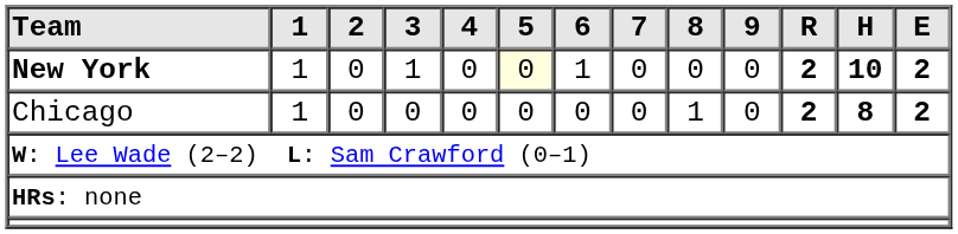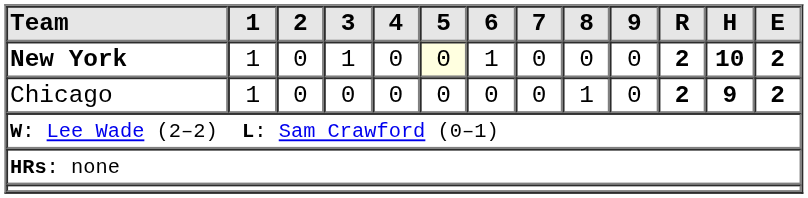 <table border=1 cellspacing=0 width=425 style="margin-left:3em;">
 <tr style="text-align:center; background-color:#e6e6e6;">
 <th align=left width=28%>Team</th>
 <th width=6%>1</th>
 <th width=6%>2</th>
 <th width=6%>3</th>
 <th width=6%>4</th>
 <th width=6%>5</th>
 <th width=6%>6</th>
 <th width=6%>7</th>
 <th width=6%>8</th>
 <th width=6%>9</th>
 <th width=6%>R</th>
 <th width=6%>H</th>
 <th width=6%>E</th>
 </tr>
 <tr style="text-align:center;">
 <td align=left><strong>New York</strong></td>
 <td>1</td>
 <td>0</td>
 <td>1</td>
 <td>0</td>
 <td style="background: lightyellow;">0</td>
 <td>1</td>
 <td>0</td>
 <td>0</td>
 <td>0</td>
 <td><strong>2</strong></td>
 <td><strong>10</strong></td>
 <td><strong>2</strong></td>
 </tr>
 <tr style="text-align:center;">
 <td align=left>Chicago</td>
 <td>1</td>
 <td>0</td>
 <td>0</td>
 <td>0</td>
 <td>0</td>
 <td>0</td>
 <td>0</td>
 <td>1</td>
 <td>0</td>
 <td><strong>2</strong></td>
-<td><strong>8</strong></td>
+<td><strong>9</strong></td>
 <td><strong>2</strong></td>
 </tr>
 <tr style="text-align:left;">
 <td colspan=14><small><strong>W</strong>: <a href='#'>Lee Wade</a> (2–2)  <strong>L</strong>: <a href='#'>Sam Crawford</a> (0–1)</small></td>
 </tr>
 <tr style="text-align:left;">
 <td colspan=14><small><strong>HRs</strong>: none</small></td>
 </tr>
 <tr style="text-align:left;">
 <td colspan=14></td>
 </tr>
 <tr style="text-align:left;">
 </tr>
 </table>
